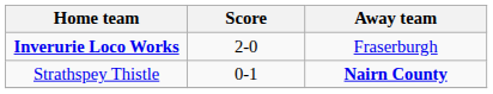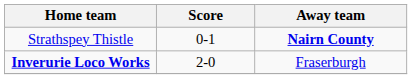 <table class="wikitable" style="border-collapse: collapse;text-align: center;">
 <tr>
 <th width=160>Home team</th>
 <th width=100>Score</th>
 <th width=160>Away team</th>
 </tr>
 <tr>
+<td><a href='#'>Strathspey Thistle</a></td>
+<td>0-1</td>
+<td><strong><a href='#'>Nairn County</a></strong></td>
+</tr>
+<tr>
 <td><strong><a href='#'>Inverurie Loco Works</a></strong></td>
 <td>2-0</td>
 <td><a href='#'>Fraserburgh</a></td>
 </tr>
 <tr>
-<td><a href='#'>Strathspey Thistle</a></td>
-<td>0-1</td>
-<td><strong><a href='#'>Nairn County</a></strong></td>
-</tr>
-<tr>
 </tr>
 </table>
